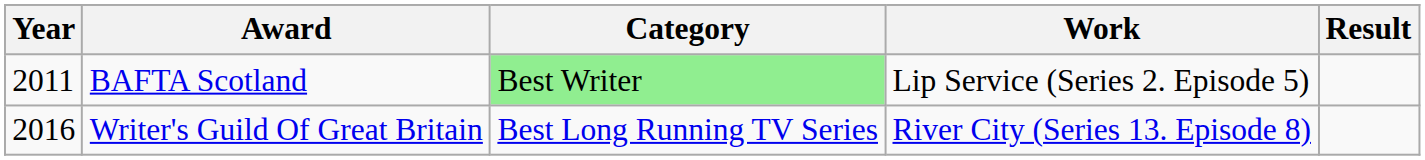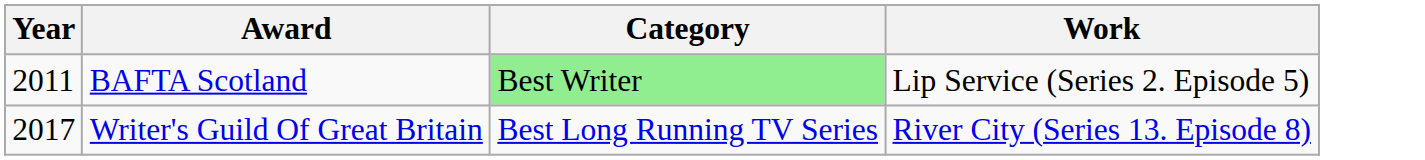 <table class="wikitable sortable">
 <tr>
 <th>Year</th>
 <th>Award</th>
 <th>Category</th>
 <th>Work</th>
-<th>Result</th>
 </tr>
 <tr>
 <td>2011</td>
 <td><a href='#'>BAFTA Scotland</a></td>
 <td style="background: lightgreen;">Best Writer</td>
 <td>Lip Service (Series 2. Episode 5)</td>
-<td></td>
 </tr>
 <tr>
-<td>2016</td>
+<td>2017</td>
 <td><a href='#'>Writer's Guild Of Great Britain</a></td>
 <td><a href='#'>Best Long Running TV Series</a></td>
 <td><a href='#'>River City (Series 13. Episode 8)</a></td>
-<td></td>
 </tr>
 </table>
